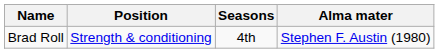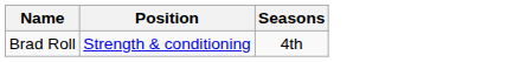 <table class="wikitable" style="font-size:90%;">
 <tr>
 <th>Name</th>
 <th>Position</th>
 <th>Seasons</th>
-<th>Alma mater</th>
 </tr>
 <tr style="text-align:center;">
 <td>Brad Roll</td>
 <td><a href='#'>Strength & conditioning</a></td>
 <td>4th</td>
-<td><a href='#'>Stephen F. Austin</a> (1980)</td>
 </tr>
 </table>
